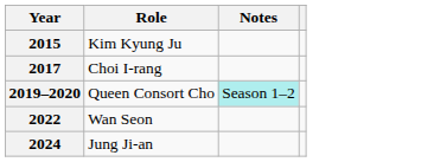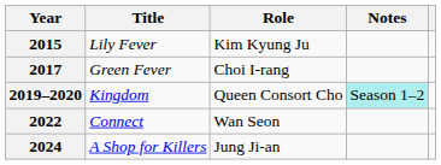 <table class="wikitable plainrowheaders sortable">
 <tr>
 <th scope="col">Year</th>
+<th scope="col">Title</th>
 <th scope="col">Role</th>
 <th scope="col">Notes</th>
 <th scope="col" class="unsortable"></th>
 </tr>
 <tr>
 <th scope="row">2015</th>
+<td><em>Lily Fever</em></td>
 <td>Kim Kyung Ju</td>
 <td></td>
 <td style="text-align:center"></td>
 </tr>
 <tr>
 <th scope="row">2017</th>
+<td><em>Green Fever</em></td>
 <td>Choi I-rang</td>
 <td></td>
 <td style="text-align:center"></td>
 </tr>
 <tr>
 <th scope="row">2019–2020</th>
+<td><em><a href='#'>Kingdom</a></em></td>
 <td>Queen Consort Cho</td>
 <td style="background: paleturquoise;">Season 1–2</td>
 <td style="text-align:center"></td>
 </tr>
 <tr>
 <th scope="row">2022</th>
+<td><em><a href='#'>Connect</a></em></td>
 <td>Wan Seon</td>
 <td></td>
 <td style="text-align:center"></td>
 </tr>
 <tr>
 <th scope="row">2024</th>
+<td><em><a href='#'>A Shop for Killers</a></em></td>
 <td>Jung Ji-an</td>
 <td></td>
 <td style="text-align:center"></td>
 </tr>
 </table>
